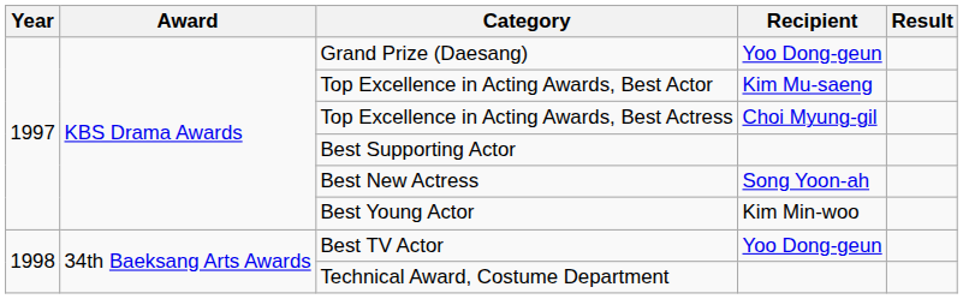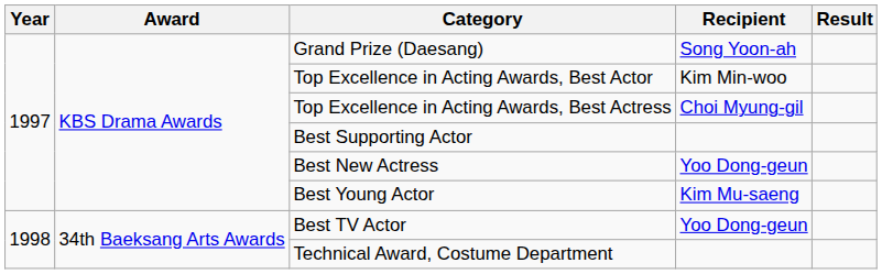 <table class="wikitable">
 <tr>
 <th>Year</th>
 <th>Award</th>
 <th>Category</th>
 <th>Recipient</th>
 <th>Result</th>
 </tr>
 <tr>
 <td rowspan=6>1997</td>
 <td rowspan=6><a href='#'>KBS Drama Awards</a></td>
 <td>Grand Prize (Daesang)</td>
-<td><a href='#'>Yoo Dong-geun</a></td>
+<td><a href='#'>Song Yoon-ah</a></td>
 <td></td>
 </tr>
 <tr>
 <td>Top Excellence in Acting Awards, Best Actor</td>
-<td><a href='#'>Kim Mu-saeng</a></td>
+<td>Kim Min-woo</td>
 <td></td>
 </tr>
 <tr>
 <td>Top Excellence in Acting Awards, Best Actress</td>
 <td><a href='#'>Choi Myung-gil</a></td>
 <td></td>
 </tr>
 <tr>
 <td>Best Supporting Actor</td>
 <td></td>
 <td></td>
 </tr>
 <tr>
 <td>Best New Actress</td>
-<td><a href='#'>Song Yoon-ah</a></td>
+<td><a href='#'>Yoo Dong-geun</a></td>
 <td></td>
 </tr>
 <tr>
 <td>Best Young Actor</td>
-<td>Kim Min-woo</td>
+<td><a href='#'>Kim Mu-saeng</a></td>
 <td></td>
 </tr>
 <tr>
 <td rowspan=2>1998</td>
 <td rowspan=2>34th <a href='#'>Baeksang Arts Awards</a></td>
 <td>Best TV Actor</td>
 <td><a href='#'>Yoo Dong-geun</a></td>
 <td></td>
 </tr>
 <tr>
 <td>Technical Award, Costume Department</td>
 <td></td>
 <td></td>
 </tr>
 </table>
